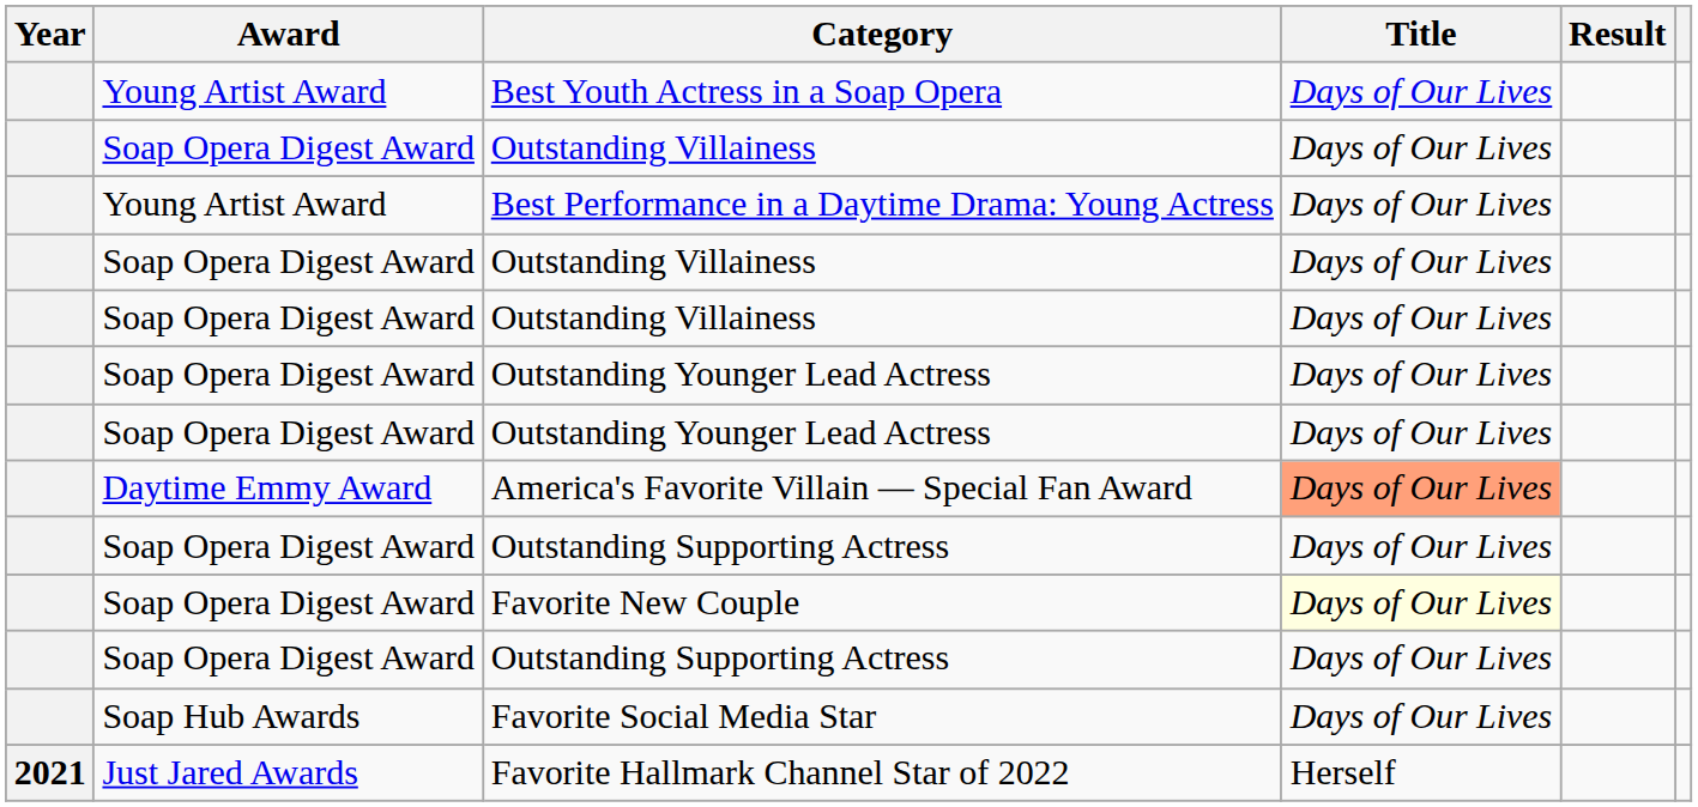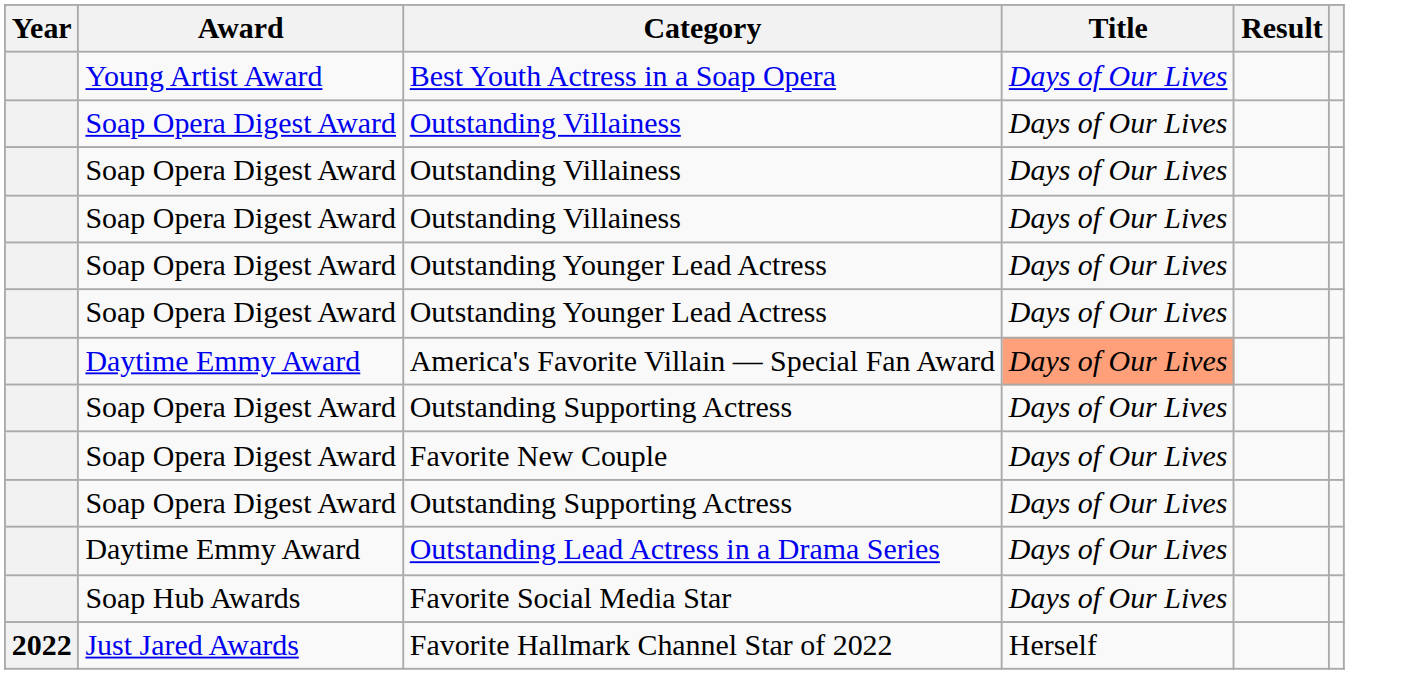 <table class="wikitable sortable plainrowheaders">
 <tr>
 <th scope="col">Year</th>
 <th scope="col">Award</th>
 <th scope="col">Category</th>
 <th scope="col">Title</th>
 <th scope="col">Result</th>
 <th scope="col" class="unsortable"></th>
 </tr>
 <tr>
 <th scope="row"></th>
 <td><a href='#'>Young Artist Award</a></td>
 <td><a href='#'>Best Youth Actress in a Soap Opera</a></td>
 <td><em><a href='#'>Days of Our Lives</a></em></td>
 <td></td>
 <td></td>
 </tr>
 <tr>
 <th scope="row"></th>
 <td><a href='#'>Soap Opera Digest Award</a></td>
 <td><a href='#'>Outstanding Villainess</a></td>
-<td><em>Days of Our Lives</em></td>
-<td></td>
-<td></td>
-</tr>
-<tr>
-<th scope="row"></th>
-<td>Young Artist Award</td>
-<td><a href='#'>Best Performance in a Daytime Drama: Young Actress</a></td>
 <td><em>Days of Our Lives</em></td>
 <td></td>
 <td></td>
 </tr>
 <tr>
 <th scope="row"></th>
 <td>Soap Opera Digest Award</td>
 <td>Outstanding Villainess</td>
 <td><em>Days of Our Lives</em></td>
 <td></td>
 <td></td>
 </tr>
 <tr>
 <th scope="row"></th>
 <td>Soap Opera Digest Award</td>
 <td>Outstanding Villainess</td>
 <td><em>Days of Our Lives</em></td>
 <td></td>
 <td></td>
 </tr>
 <tr>
 <th scope="row"></th>
 <td>Soap Opera Digest Award</td>
 <td>Outstanding Younger Lead Actress</td>
 <td><em>Days of Our Lives</em></td>
 <td></td>
 <td></td>
 </tr>
 <tr>
 <th scope="row"></th>
 <td>Soap Opera Digest Award</td>
 <td>Outstanding Younger Lead Actress</td>
 <td><em>Days of Our Lives</em></td>
 <td></td>
 <td></td>
 </tr>
 <tr>
 <th scope="row"></th>
 <td><a href='#'>Daytime Emmy Award</a></td>
 <td>America's Favorite Villain — Special Fan Award</td>
 <td style="background: lightsalmon;"><em>Days of Our Lives</em></td>
 <td></td>
 <td></td>
 </tr>
 <tr>
 <th scope="row"></th>
 <td>Soap Opera Digest Award</td>
 <td>Outstanding Supporting Actress</td>
 <td><em>Days of Our Lives</em></td>
 <td></td>
 <td></td>
 </tr>
 <tr>
 <th scope="row"></th>
 <td>Soap Opera Digest Award</td>
 <td>Favorite New Couple </td>
-<td style="background: lightyellow;"><em>Days of Our Lives</em></td>
+<td><em>Days of Our Lives</em></td>
 <td></td>
 <td></td>
 </tr>
 <tr>
 <th scope="row"></th>
 <td>Soap Opera Digest Award</td>
 <td>Outstanding Supporting Actress</td>
 <td><em>Days of Our Lives</em></td>
 <td></td>
 <td></td>
 </tr>
 <tr>
 <th scope="row"></th>
+<td>Daytime Emmy Award</td>
+<td><a href='#'>Outstanding Lead Actress in a Drama Series</a></td>
+<td><em>Days of Our Lives</em></td>
+<td></td>
+<td></td>
+</tr>
+<tr>
+<th scope="row"></th>
 <td>Soap Hub Awards</td>
 <td>Favorite Social Media Star</td>
 <td><em>Days of Our Lives</em></td>
 <td></td>
 <td></td>
 </tr>
 <tr>
-<th>2021</th>
+<th>2022</th>
 <td><a href='#'>Just Jared Awards</a></td>
 <td>Favorite Hallmark Channel Star of 2022</td>
 <td>Herself</td>
 <td></td>
 <td></td>
 </tr>
 </table>
